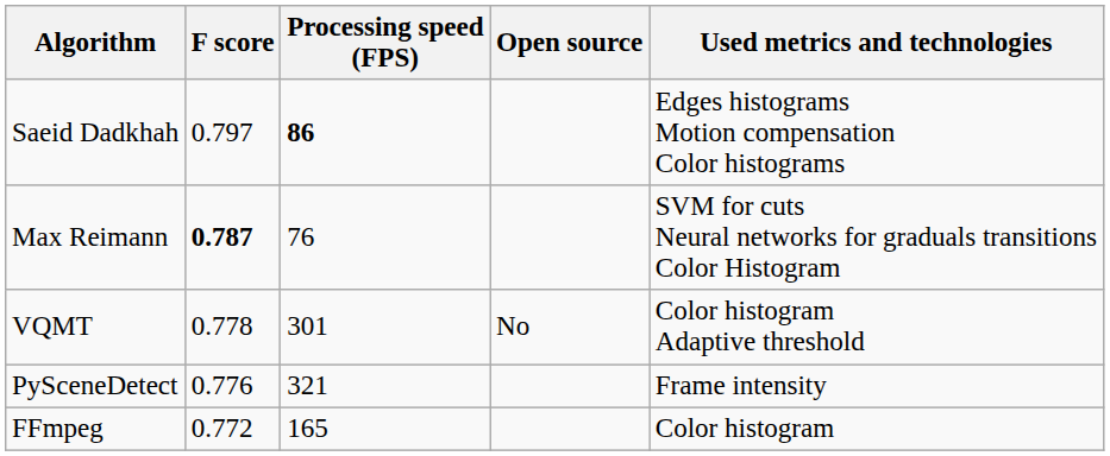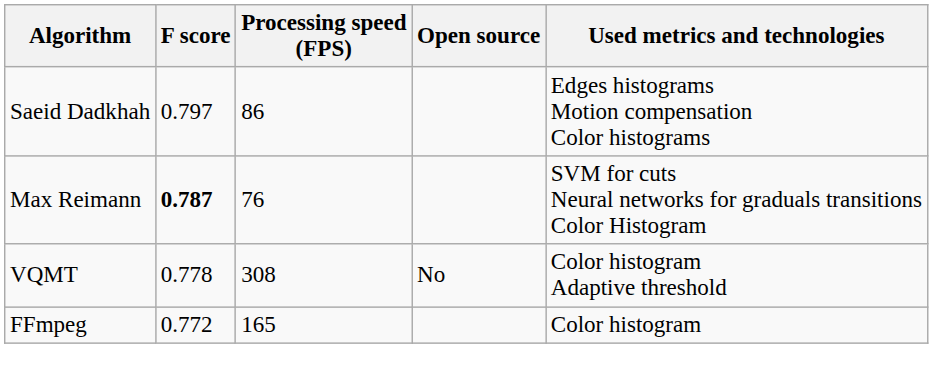 <table class="wikitable">
 <tr>
 <th>Algorithm</th>
 <th>F score</th>
 <th>Processing speed<br>(FPS)</th>
 <th>Open source</th>
 <th>Used metrics and technologies</th>
 </tr>
 <tr>
 <td>Saeid Dadkhah</td>
 <td>0.797</td>
-<td><strong>86</strong></td>
+<td>86</td>
 <td></td>
 <td>Edges histograms<br>Motion compensation<br>Color histograms</td>
 </tr>
 <tr>
 <td>Max Reimann</td>
 <td><strong>0.787</strong></td>
 <td>76</td>
 <td></td>
 <td>SVM for cuts<br>Neural networks for graduals transitions<br>Color Histogram</td>
 </tr>
 <tr>
 <td>VQMT</td>
 <td>0.778</td>
-<td>301</td>
+<td>308</td>
 <td>No</td>
 <td>Color histogram<br>Adaptive threshold</td>
-</tr>
-<tr>
-<td>PySceneDetect</td>
-<td>0.776</td>
-<td>321</td>
-<td></td>
-<td>Frame intensity</td>
 </tr>
 <tr>
 <td>FFmpeg</td>
 <td>0.772</td>
 <td>165</td>
 <td></td>
 <td>Color histogram</td>
 </tr>
 </table>
